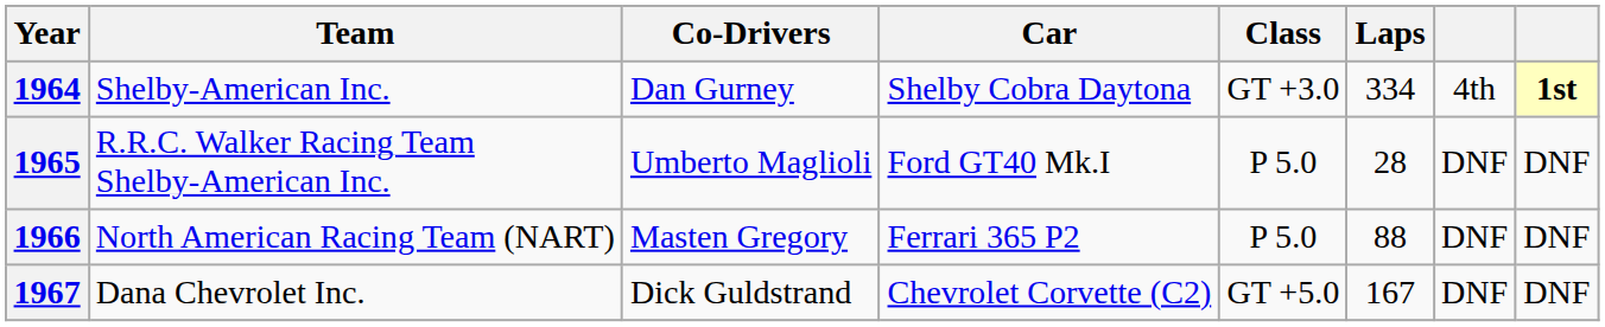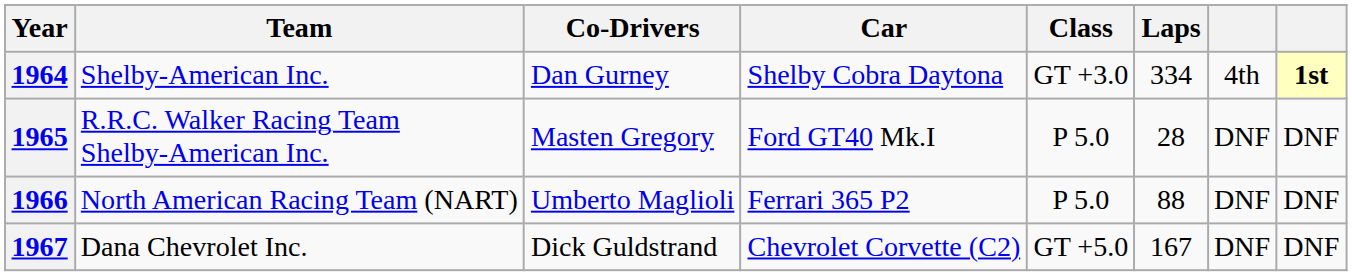 <table class="wikitable" style="text-align:center; font-size:90%">
 <tr>
 <th>Year</th>
 <th>Team</th>
 <th>Co-Drivers</th>
 <th>Car</th>
 <th>Class</th>
 <th>Laps</th>
 <th></th>
 <th></th>
 </tr>
 <tr>
 <th><a href='#'>1964</a></th>
 <td align="left"> <a href='#'>Shelby-American Inc.</a></td>
 <td align="left"> <a href='#'>Dan Gurney</a></td>
 <td align="left"><a href='#'>Shelby Cobra Daytona</a></td>
 <td>GT +3.0</td>
 <td>334</td>
 <td>4th</td>
 <td style="background:#FFFFBF;"><strong>1st</strong></td>
 </tr>
 <tr>
 <th><a href='#'>1965</a></th>
 <td align="left"> <a href='#'>R.R.C. Walker Racing Team</a><br> <a href='#'>Shelby-American Inc.</a></td>
-<td align="left"> <a href='#'>Umberto Maglioli</a></td>
+<td align="left"> <a href='#'>Masten Gregory</a></td>
 <td align="left"><a href='#'>Ford GT40</a> Mk.I</td>
 <td>P 5.0</td>
 <td>28</td>
 <td>DNF</td>
 <td>DNF</td>
 </tr>
 <tr>
 <th><a href='#'>1966</a></th>
 <td align="left"> <a href='#'>North American Racing Team</a> (NART)</td>
-<td align="left"> <a href='#'>Masten Gregory</a></td>
+<td align="left"> <a href='#'>Umberto Maglioli</a></td>
 <td align="left"><a href='#'>Ferrari 365 P2</a></td>
 <td>P 5.0</td>
 <td>88</td>
 <td>DNF</td>
 <td>DNF</td>
 </tr>
 <tr>
 <th><a href='#'>1967</a></th>
 <td align="left"> Dana Chevrolet Inc.</td>
 <td align="left"> Dick Guldstrand</td>
 <td align="left"><a href='#'>Chevrolet Corvette (C2)</a></td>
 <td>GT +5.0</td>
 <td>167</td>
 <td>DNF</td>
 <td>DNF</td>
 </tr>
 </table>
